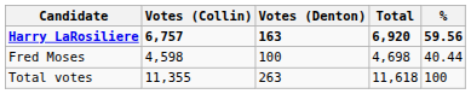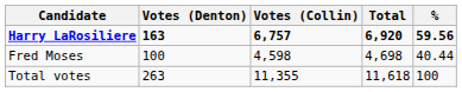 <table class="wikitable">
 <tr>
 <th>Candidate</th>
+<th>Votes (Denton)</th>
 <th>Votes (Collin)</th>
-<th>Votes (Denton)</th>
 <th>Total</th>
 <th>%</th>
 </tr>
 <tr>
 <td><strong><a href='#'>Harry LaRosiliere</a></strong></td>
+<td><strong>163</strong></td>
 <td><strong>6,757</strong></td>
-<td><strong>163</strong></td>
 <td><strong>6,920</strong></td>
 <td><strong>59.56</strong></td>
 </tr>
 <tr>
 <td>Fred Moses</td>
+<td>100</td>
 <td>4,598</td>
-<td>100</td>
 <td>4,698</td>
 <td>40.44</td>
 </tr>
 <tr>
 <td>Total votes</td>
+<td>263</td>
 <td>11,355</td>
-<td>263</td>
 <td>11,618</td>
 <td>100</td>
 </tr>
 </table>
